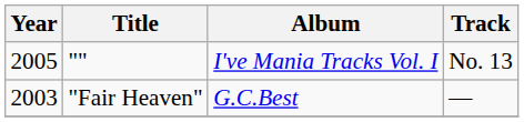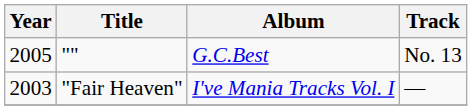 <table class="wikitable">
 <tr>
 <th>Year</th>
 <th>Title</th>
 <th>Album</th>
 <th>Track</th>
 </tr>
 <tr>
 <td>2005</td>
 <td>""</td>
-<td><em><a href='#'>I've Mania Tracks Vol. I</a></em></td>
+<td><em><a href='#'>G.C.Best</a></em></td>
 <td>No. 13</td>
 </tr>
 <tr>
 <td>2003</td>
 <td>"Fair Heaven"</td>
-<td><em><a href='#'>G.C.Best</a></em></td>
+<td><em><a href='#'>I've Mania Tracks Vol. I</a></em></td>
 <td>—</td>
 </tr>
 <tr>
 </tr>
 </table>
